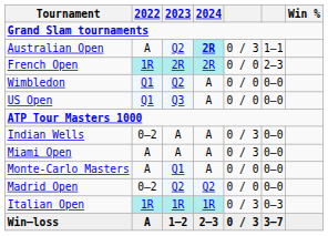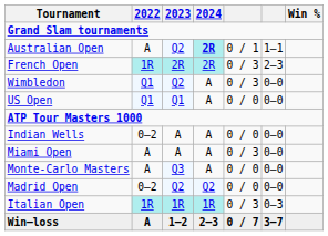 <table class="wikitable" style=text-align:center>
 <tr>
 <th>Tournament</th>
 <th><a href='#'>2022</a></th>
 <th><a href='#'>2023</a></th>
 <th><a href='#'>2024</a></th>
 <th></th>
 <th></th>
 <th>Win %</th>
 </tr>
 <tr>
 <td colspan="10" align="left"><strong><a href='#'>Grand Slam tournaments</a></strong></td>
 </tr>
 <tr>
 <td align=left><a href='#'>Australian Open</a></td>
 <td>A</td>
 <td bgcolor=f0f8ff><a href='#'>Q2</a></td>
 <td bgcolor=afeeee><strong><a href='#'>2R</a></strong></td>
-<td>0 / 3</td>
+<td>0 / 1</td>
 <td>1–1</td>
 <td></td>
 </tr>
 <tr>
 <td align=left><a href='#'>French Open</a></td>
 <td bgcolor=afeeee><a href='#'>1R</a></td>
 <td bgcolor=afeeee><a href='#'>2R</a></td>
 <td bgcolor=afeeee><a href='#'>2R</a></td>
-<td>0 / 0</td>
+<td>0 / 3</td>
 <td>2–3</td>
 <td></td>
 </tr>
 <tr>
 <td align=left><a href='#'>Wimbledon</a></td>
 <td bgcolor=f0f8ff><a href='#'>Q1</a></td>
 <td bgcolor=f0f8ff><a href='#'>Q2</a></td>
 <td>A</td>
-<td>0 / 0</td>
+<td>0 / 3</td>
 <td>0–0</td>
 <td></td>
 </tr>
 <tr>
 <td align=left><a href='#'>US Open</a></td>
 <td bgcolor=f0f8ff><a href='#'>Q1</a></td>
-<td bgcolor=f0f8ff><a href='#'>Q3</a></td>
+<td bgcolor=f0f8ff><a href='#'>Q1</a></td>
 <td>A</td>
 <td>0 / 0</td>
 <td>0–0</td>
 <td></td>
 </tr>
 <tr>
 <td colspan=13 align=left><strong><a href='#'>ATP Tour Masters 1000</a></strong></td>
 </tr>
 <tr>
 <td align=left><a href='#'>Indian Wells</a></td>
 <td>0–2</td>
 <td>A</td>
 <td>A</td>
-<td>0 / 3</td>
+<td>0 / 0</td>
 <td>0–0</td>
 <td></td>
 </tr>
 <tr>
 <td align=left><a href='#'>Miami Open</a></td>
 <td>A</td>
 <td>A</td>
 <td>A</td>
 <td>0 / 3</td>
 <td>0–0</td>
 <td></td>
 </tr>
 <tr>
 <td style=text-align:left><a href='#'>Monte-Carlo Masters</a></td>
 <td>A</td>
-<td bgcolor=f0f8ff><a href='#'>Q1</a></td>
+<td bgcolor=f0f8ff><a href='#'>Q3</a></td>
 <td>A</td>
 <td>0 / 0</td>
 <td>0–0</td>
 <td></td>
 </tr>
 <tr>
 <td align=left><a href='#'>Madrid Open</a></td>
 <td>0–2</td>
 <td bgcolor=f0f8ff><a href='#'>Q2</a></td>
 <td bgcolor=f0f8ff><a href='#'>Q2</a></td>
 <td>0 / 0</td>
 <td>0–0</td>
 <td></td>
 </tr>
 <tr>
 <td style=text-align:left><a href='#'>Italian Open</a></td>
 <td bgcolor=afeeee><a href='#'>1R</a></td>
 <td bgcolor=afeeee><a href='#'>1R</a></td>
 <td bgcolor=afeeee><a href='#'>1R</a></td>
 <td>0 / 3</td>
 <td>0–3</td>
 <td></td>
 </tr>
 <tr style=background:#efefef;font-weight:bold>
 <td align=left>Win–loss</td>
 <td>A</td>
 <td>1–2</td>
 <td>2–3</td>
-<td>0 / 3</td>
+<td>0 / 7</td>
 <td>3–7</td>
 <td></td>
 </tr>
 </table>
